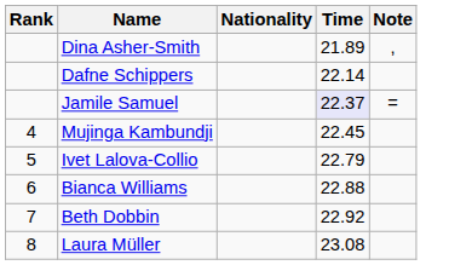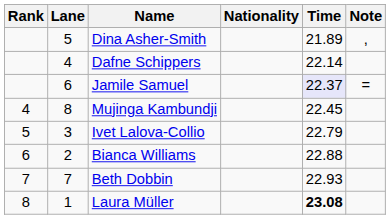 <table class="wikitable sortable" style="text-align:center">
 <tr>
 <th>Rank</th>
+<th>Lane</th>
 <th>Name</th>
 <th>Nationality</th>
 <th>Time</th>
 <th>Note</th>
 </tr>
 <tr>
 <td></td>
+<td>5</td>
 <td align=left><a href='#'>Dina Asher-Smith</a></td>
 <td align=left></td>
 <td>21.89</td>
 <td><strong></strong>, </td>
 </tr>
 <tr>
 <td></td>
+<td>4</td>
 <td align=left><a href='#'>Dafne Schippers</a></td>
 <td align=left></td>
 <td>22.14</td>
 <td></td>
 </tr>
 <tr>
 <td></td>
+<td>6</td>
 <td align=left><a href='#'>Jamile Samuel</a></td>
 <td align=left></td>
 <td style="background: lavender;">22.37</td>
 <td>=</td>
 </tr>
 <tr>
 <td>4</td>
+<td>8</td>
 <td align=left><a href='#'>Mujinga Kambundji</a></td>
 <td align=left></td>
 <td>22.45</td>
 <td></td>
 </tr>
 <tr>
 <td>5</td>
+<td>3</td>
 <td align=left><a href='#'>Ivet Lalova-Collio</a></td>
 <td align=left></td>
 <td>22.79</td>
 <td></td>
 </tr>
 <tr>
 <td>6</td>
+<td>2</td>
 <td align=left><a href='#'>Bianca Williams</a></td>
 <td align=left></td>
 <td>22.88</td>
 <td></td>
 </tr>
 <tr>
 <td>7</td>
+<td>7</td>
 <td align=left><a href='#'>Beth Dobbin</a></td>
 <td align=left></td>
-<td>22.92</td>
+<td>22.93</td>
 <td></td>
 </tr>
 <tr>
 <td>8</td>
+<td>1</td>
 <td align=left><a href='#'>Laura Müller</a></td>
 <td align=left></td>
-<td>23.08</td>
+<td><strong>23.08</strong></td>
 <td></td>
 </tr>
 </table>
